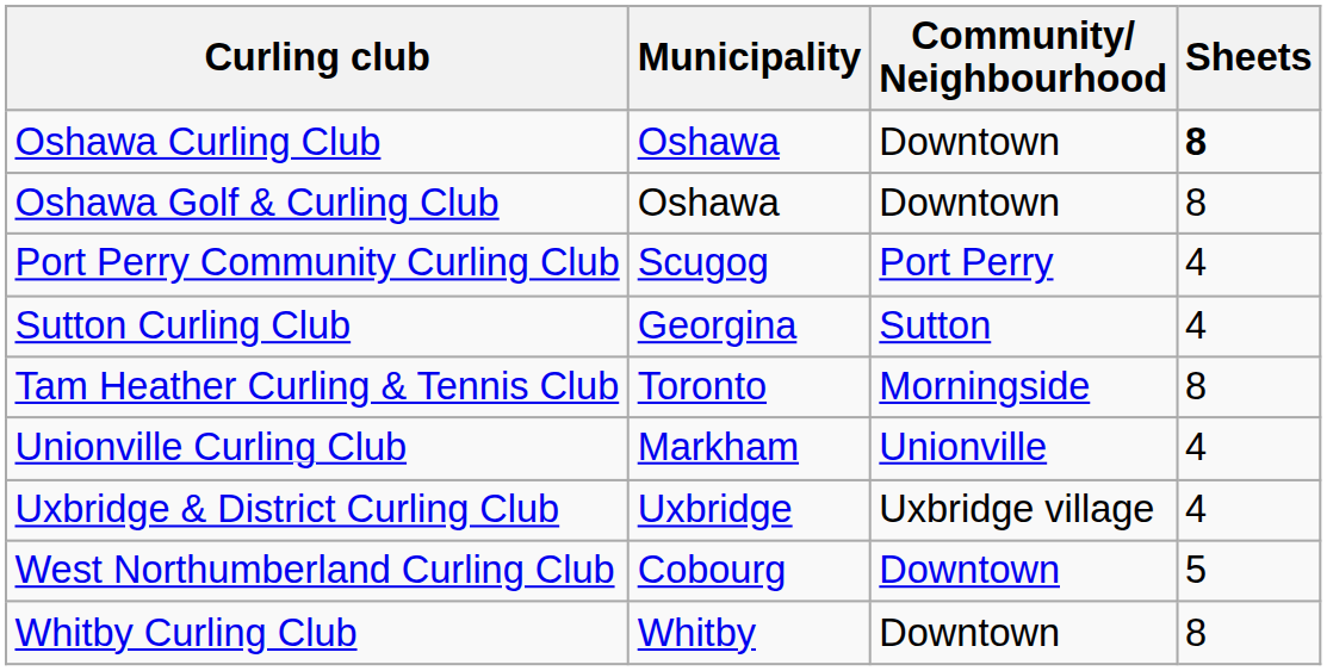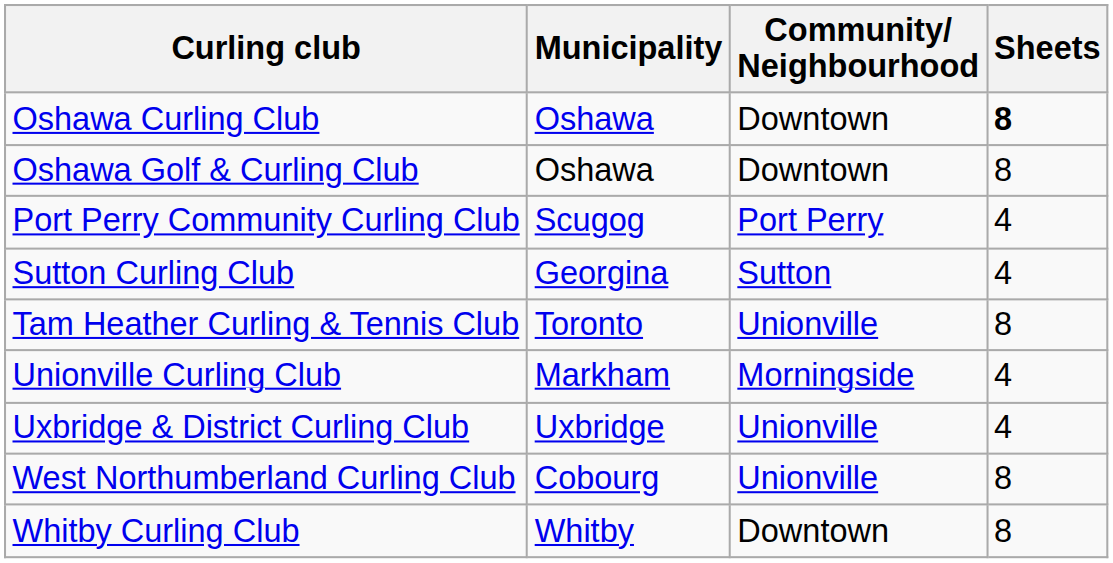 <table class="wikitable">
 <tr>
 <th>Curling club</th>
 <th>Municipality</th>
 <th>Community/<br>Neighbourhood</th>
 <th>Sheets</th>
 </tr>
 <tr>
 <td><a href='#'>Oshawa Curling Club</a></td>
 <td><a href='#'>Oshawa</a></td>
 <td>Downtown</td>
 <td><strong>8</strong></td>
 </tr>
 <tr>
 <td><a href='#'>Oshawa Golf & Curling Club</a></td>
 <td>Oshawa</td>
 <td>Downtown</td>
 <td>8</td>
 </tr>
 <tr>
 <td><a href='#'>Port Perry Community Curling Club</a></td>
 <td><a href='#'>Scugog</a></td>
 <td><a href='#'>Port Perry</a></td>
 <td>4</td>
 </tr>
 <tr>
 <td><a href='#'>Sutton Curling Club</a></td>
 <td><a href='#'>Georgina</a></td>
 <td><a href='#'>Sutton</a></td>
 <td>4</td>
 </tr>
 <tr>
 <td><a href='#'>Tam Heather Curling & Tennis Club</a></td>
 <td><a href='#'>Toronto</a></td>
-<td><a href='#'>Morningside</a></td>
+<td><a href='#'>Unionville</a></td>
 <td>8</td>
 </tr>
 <tr>
 <td><a href='#'>Unionville Curling Club</a></td>
 <td><a href='#'>Markham</a></td>
-<td><a href='#'>Unionville</a></td>
+<td><a href='#'>Morningside</a></td>
 <td>4</td>
 </tr>
 <tr>
 <td><a href='#'>Uxbridge & District Curling Club</a></td>
 <td><a href='#'>Uxbridge</a></td>
-<td>Uxbridge village</td>
+<td><a href='#'>Unionville</a></td>
 <td>4</td>
 </tr>
 <tr>
 <td><a href='#'>West Northumberland Curling Club</a></td>
 <td><a href='#'>Cobourg</a></td>
-<td><a href='#'>Downtown</a></td>
-<td>5</td>
+<td><a href='#'>Unionville</a></td>
+<td>8</td>
 </tr>
 <tr>
 <td><a href='#'>Whitby Curling Club</a></td>
 <td><a href='#'>Whitby</a></td>
 <td>Downtown</td>
 <td>8</td>
 </tr>
 </table>
